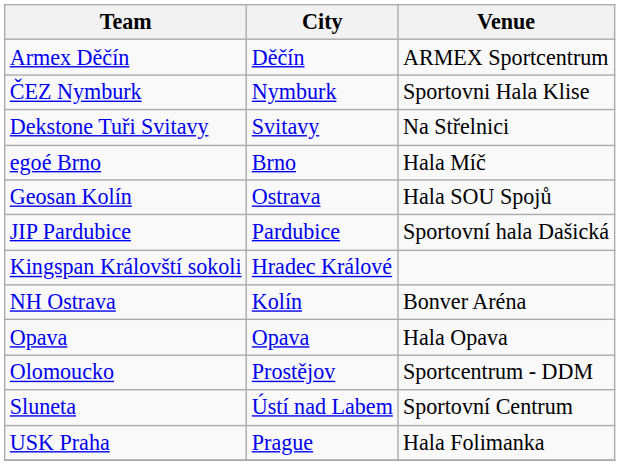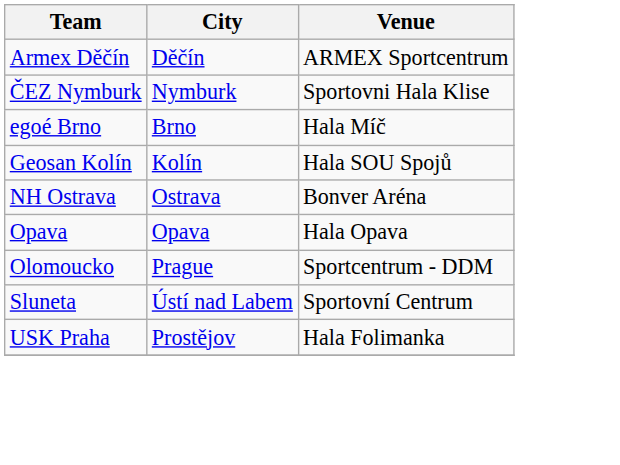 <table class="wikitable sortable">
 <tr>
 <th>Team</th>
 <th>City</th>
 <th>Venue</th>
 </tr>
 <tr>
 <td><a href='#'>Armex Děčín</a></td>
 <td><a href='#'>Děčín</a></td>
 <td>ARMEX Sportcentrum</td>
 </tr>
 <tr>
 <td><a href='#'>ČEZ Nymburk</a></td>
 <td><a href='#'>Nymburk</a></td>
 <td>Sportovni Hala Klise</td>
 </tr>
 <tr>
-<td><a href='#'>Dekstone Tuři Svitavy</a></td>
-<td><a href='#'>Svitavy</a></td>
-<td>Na Střelnici</td>
-</tr>
-<tr>
 <td><a href='#'>egoé Brno</a></td>
 <td><a href='#'>Brno</a></td>
 <td>Hala Míč</td>
 </tr>
 <tr>
 <td><a href='#'>Geosan Kolín</a></td>
-<td><a href='#'>Ostrava</a></td>
+<td><a href='#'>Kolín</a></td>
 <td>Hala SOU Spojů</td>
 </tr>
 <tr>
-<td><a href='#'>JIP Pardubice</a></td>
-<td><a href='#'>Pardubice</a></td>
-<td>Sportovní hala Dašická</td>
-</tr>
-<tr>
-<td><a href='#'>Kingspan Královští sokoli</a></td>
-<td><a href='#'>Hradec Králové</a></td>
-<td></td>
-</tr>
-<tr>
 <td><a href='#'>NH Ostrava</a></td>
-<td><a href='#'>Kolín</a></td>
+<td><a href='#'>Ostrava</a></td>
 <td>Bonver Aréna</td>
 </tr>
 <tr>
 <td><a href='#'>Opava</a></td>
 <td><a href='#'>Opava</a></td>
 <td>Hala Opava</td>
 </tr>
 <tr>
 <td><a href='#'>Olomoucko</a></td>
-<td><a href='#'>Prostějov</a></td>
+<td><a href='#'>Prague</a></td>
 <td>Sportcentrum - DDM</td>
 </tr>
 <tr>
 <td><a href='#'>Sluneta</a></td>
 <td><a href='#'>Ústí nad Labem</a></td>
 <td>Sportovní Centrum</td>
 </tr>
 <tr>
 <td><a href='#'>USK Praha</a></td>
-<td><a href='#'>Prague</a></td>
+<td><a href='#'>Prostějov</a></td>
 <td>Hala Folimanka</td>
 </tr>
 <tr>
 </tr>
 </table>
